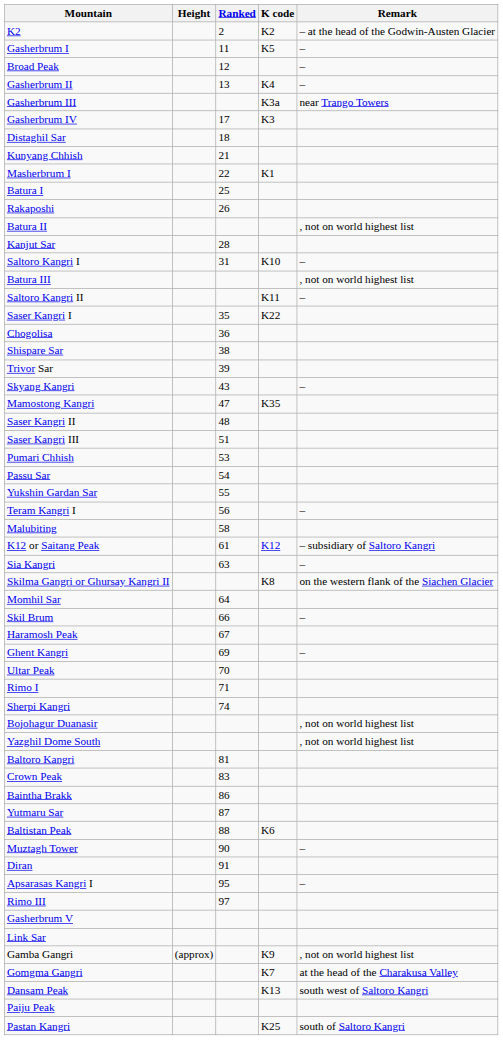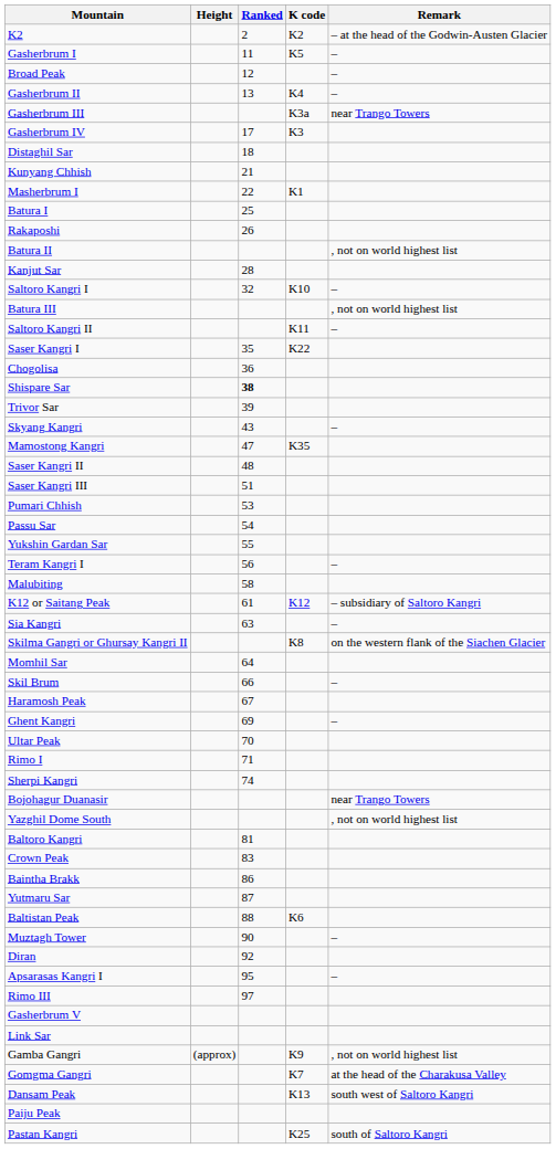 <table class="wikitable sortable">
 <tr>
 <th>Mountain</th>
 <th>Height</th>
 <th><a href='#'>Ranked</a></th>
 <th>K code</th>
 <th>Remark</th>
 </tr>
 <tr>
 <td><a href='#'>K2</a></td>
 <td></td>
 <td>2</td>
 <td>K2</td>
 <td>– at the head of the Godwin-Austen Glacier</td>
 </tr>
 <tr>
 <td><a href='#'>Gasherbrum I</a></td>
 <td></td>
 <td>11</td>
 <td>K5</td>
 <td>–</td>
 </tr>
 <tr>
 <td><a href='#'>Broad Peak</a></td>
 <td></td>
 <td>12</td>
 <td></td>
 <td>–</td>
 </tr>
 <tr>
 <td><a href='#'>Gasherbrum II</a></td>
 <td></td>
 <td>13</td>
 <td>K4</td>
 <td>–</td>
 </tr>
 <tr>
 <td><a href='#'>Gasherbrum III</a></td>
 <td></td>
 <td></td>
 <td>K3a</td>
 <td> near <a href='#'>Trango Towers</a></td>
 </tr>
 <tr>
 <td><a href='#'>Gasherbrum IV</a></td>
 <td></td>
 <td>17</td>
 <td>K3</td>
 <td></td>
 </tr>
 <tr>
 <td><a href='#'>Distaghil Sar</a></td>
 <td></td>
 <td>18</td>
 <td></td>
 <td></td>
 </tr>
 <tr>
 <td><a href='#'>Kunyang Chhish</a></td>
 <td></td>
 <td>21</td>
 <td></td>
 <td></td>
 </tr>
 <tr>
 <td><a href='#'>Masherbrum I</a></td>
 <td></td>
 <td>22</td>
 <td>K1</td>
 <td></td>
 </tr>
 <tr>
 <td><a href='#'>Batura I</a></td>
 <td></td>
 <td>25</td>
 <td></td>
 <td></td>
 </tr>
 <tr>
 <td><a href='#'>Rakaposhi</a></td>
 <td></td>
 <td>26</td>
 <td></td>
 <td></td>
 </tr>
 <tr>
 <td><a href='#'>Batura II</a></td>
 <td></td>
 <td></td>
 <td></td>
 <td>, not on world highest list</td>
 </tr>
 <tr>
 <td><a href='#'>Kanjut Sar</a></td>
 <td></td>
 <td>28</td>
 <td></td>
 <td></td>
 </tr>
 <tr>
 <td><a href='#'>Saltoro Kangri</a> I</td>
 <td></td>
-<td>31</td>
+<td>32</td>
 <td>K10</td>
 <td>–</td>
 </tr>
 <tr>
 <td><a href='#'>Batura III</a></td>
 <td></td>
 <td></td>
 <td></td>
 <td>, not on world highest list</td>
 </tr>
 <tr>
 <td><a href='#'>Saltoro Kangri</a> II</td>
 <td></td>
 <td></td>
 <td>K11</td>
 <td>–</td>
 </tr>
 <tr>
 <td><a href='#'>Saser Kangri</a> I</td>
 <td></td>
 <td>35</td>
 <td>K22</td>
 <td></td>
 </tr>
 <tr>
 <td><a href='#'>Chogolisa</a></td>
 <td></td>
 <td>36</td>
 <td></td>
 <td></td>
 </tr>
 <tr>
 <td><a href='#'>Shispare Sar</a></td>
 <td></td>
-<td>38</td>
+<td><strong>38</strong></td>
 <td></td>
 <td></td>
 </tr>
 <tr>
 <td><a href='#'>Trivor</a> Sar</td>
 <td></td>
 <td>39</td>
 <td></td>
 <td></td>
 </tr>
 <tr>
 <td><a href='#'>Skyang Kangri</a></td>
 <td></td>
 <td>43</td>
 <td></td>
 <td>–</td>
 </tr>
 <tr>
 <td><a href='#'>Mamostong Kangri</a></td>
 <td></td>
 <td>47</td>
 <td>K35</td>
 <td></td>
 </tr>
 <tr>
 <td><a href='#'>Saser Kangri</a> II</td>
 <td></td>
 <td>48</td>
 <td></td>
 <td></td>
 </tr>
 <tr>
 <td><a href='#'>Saser Kangri</a> III</td>
 <td></td>
 <td>51</td>
 <td></td>
 <td></td>
 </tr>
 <tr>
 <td><a href='#'>Pumari Chhish</a></td>
 <td></td>
 <td>53</td>
 <td></td>
 <td></td>
 </tr>
 <tr>
 <td><a href='#'>Passu Sar</a></td>
 <td></td>
 <td>54</td>
 <td></td>
 <td></td>
 </tr>
 <tr>
 <td><a href='#'>Yukshin Gardan Sar</a></td>
 <td></td>
 <td>55</td>
 <td></td>
 <td></td>
 </tr>
 <tr>
 <td><a href='#'>Teram Kangri</a> I</td>
 <td></td>
 <td>56</td>
 <td></td>
 <td>–</td>
 </tr>
 <tr>
 <td><a href='#'>Malubiting</a></td>
 <td></td>
 <td>58</td>
 <td></td>
 <td></td>
 </tr>
 <tr>
 <td><a href='#'>K12</a> or <a href='#'>Saitang Peak</a></td>
 <td></td>
 <td>61</td>
 <td><a href='#'>K12</a></td>
 <td>– subsidiary of <a href='#'>Saltoro Kangri</a></td>
 </tr>
 <tr>
 <td><a href='#'>Sia Kangri</a></td>
 <td></td>
 <td>63</td>
 <td></td>
 <td>–</td>
 </tr>
 <tr>
 <td><a href='#'>Skilma Gangri or Ghursay Kangri II</a></td>
 <td></td>
 <td></td>
 <td>K8</td>
 <td> on the western flank of the <a href='#'>Siachen Glacier</a></td>
 </tr>
 <tr>
 <td><a href='#'>Momhil Sar</a></td>
 <td></td>
 <td>64</td>
 <td></td>
 <td></td>
 </tr>
 <tr>
 <td><a href='#'>Skil Brum</a></td>
 <td></td>
 <td>66</td>
 <td></td>
 <td>–</td>
 </tr>
 <tr>
 <td><a href='#'>Haramosh Peak</a></td>
 <td></td>
 <td>67</td>
 <td></td>
 <td></td>
 </tr>
 <tr>
 <td><a href='#'>Ghent Kangri</a></td>
 <td></td>
 <td>69</td>
 <td></td>
 <td>–</td>
 </tr>
 <tr>
 <td><a href='#'>Ultar Peak</a></td>
 <td></td>
 <td>70</td>
 <td></td>
 <td></td>
 </tr>
 <tr>
 <td><a href='#'>Rimo I</a></td>
 <td></td>
 <td>71</td>
 <td></td>
 <td></td>
 </tr>
 <tr>
 <td><a href='#'>Sherpi Kangri</a></td>
 <td></td>
 <td>74</td>
 <td></td>
 <td></td>
 </tr>
 <tr>
 <td><a href='#'>Bojohagur Duanasir</a></td>
 <td></td>
 <td></td>
 <td></td>
-<td>, not on world highest list</td>
+<td> near <a href='#'>Trango Towers</a></td>
 </tr>
 <tr>
 <td><a href='#'>Yazghil Dome South</a></td>
 <td></td>
 <td></td>
 <td></td>
 <td>, not on world highest list</td>
 </tr>
 <tr>
 <td><a href='#'>Baltoro Kangri</a></td>
 <td></td>
 <td>81</td>
 <td></td>
 <td></td>
 </tr>
 <tr>
 <td><a href='#'>Crown Peak</a></td>
 <td></td>
 <td>83</td>
 <td></td>
 <td></td>
 </tr>
 <tr>
 <td><a href='#'>Baintha Brakk</a></td>
 <td></td>
 <td>86</td>
 <td></td>
 <td></td>
 </tr>
 <tr>
 <td><a href='#'>Yutmaru Sar</a></td>
 <td></td>
 <td>87</td>
 <td></td>
 <td></td>
 </tr>
 <tr>
 <td><a href='#'>Baltistan Peak</a></td>
 <td></td>
 <td>88</td>
 <td>K6</td>
 <td></td>
 </tr>
 <tr>
 <td><a href='#'>Muztagh Tower</a></td>
 <td></td>
 <td>90</td>
 <td></td>
 <td>–</td>
 </tr>
 <tr>
 <td><a href='#'>Diran</a></td>
 <td></td>
-<td>91</td>
+<td>92</td>
 <td></td>
 <td></td>
 </tr>
 <tr>
 <td><a href='#'>Apsarasas Kangri</a> I</td>
 <td></td>
 <td>95</td>
 <td></td>
 <td>–</td>
 </tr>
 <tr>
 <td><a href='#'>Rimo III</a></td>
 <td></td>
 <td>97</td>
 <td></td>
 <td></td>
 </tr>
 <tr>
 <td><a href='#'>Gasherbrum V</a></td>
 <td></td>
 <td></td>
 <td></td>
 </tr>
 <tr>
 <td><a href='#'>Link Sar</a></td>
 <td></td>
 <td></td>
 <td></td>
 <td></td>
 </tr>
 <tr>
 <td>Gamba Gangri</td>
 <td> (approx)</td>
 <td></td>
 <td>K9</td>
 <td>, not on world highest list</td>
 </tr>
 <tr>
 <td><a href='#'>Gomgma Gangri</a></td>
 <td></td>
 <td></td>
 <td>K7</td>
 <td> at the head of the <a href='#'>Charakusa Valley</a></td>
 </tr>
 <tr>
 <td><a href='#'>Dansam Peak</a></td>
 <td></td>
 <td></td>
 <td>K13</td>
 <td> south west of <a href='#'>Saltoro Kangri</a></td>
 </tr>
 <tr>
 <td><a href='#'>Paiju Peak</a></td>
 <td></td>
 <td></td>
 <td></td>
 <td></td>
 </tr>
 <tr>
 <td><a href='#'>Pastan Kangri</a></td>
 <td></td>
 <td></td>
 <td>K25</td>
 <td> south of <a href='#'>Saltoro Kangri</a></td>
 </tr>
 </table>
